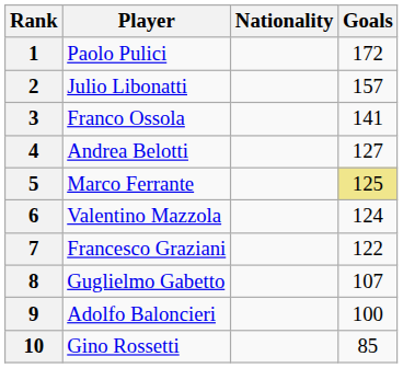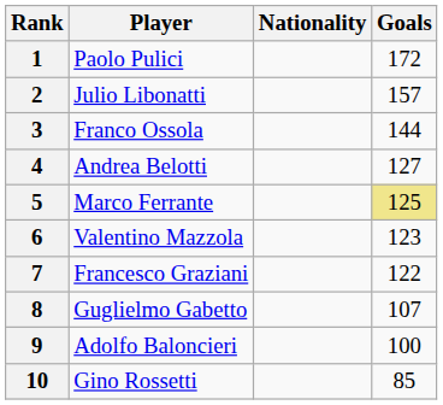 <table class="wikitable" style="text-align:center;">
 <tr>
 <th>Rank</th>
 <th>Player</th>
 <th>Nationality</th>
 <th>Goals</th>
 </tr>
 <tr>
 <th>1</th>
 <td align="left"><a href='#'>Paolo Pulici</a></td>
 <td></td>
 <td>172</td>
 </tr>
 <tr>
 <th>2</th>
 <td align="left"><a href='#'>Julio Libonatti</a></td>
 <td></td>
 <td>157</td>
 </tr>
 <tr>
 <th>3</th>
 <td align="left"><a href='#'>Franco Ossola</a></td>
 <td></td>
-<td>141</td>
+<td>144</td>
 </tr>
 <tr>
 <th>4</th>
 <td align="left"><a href='#'>Andrea Belotti</a></td>
 <td></td>
 <td>127</td>
 </tr>
 <tr>
 <th>5</th>
 <td align="left"><a href='#'>Marco Ferrante</a></td>
 <td></td>
 <td style="background: khaki;">125</td>
 </tr>
 <tr>
 <th>6</th>
 <td align="left"><a href='#'>Valentino Mazzola</a></td>
 <td></td>
-<td>124</td>
+<td>123</td>
 </tr>
 <tr>
 <th>7</th>
 <td align="left"><a href='#'>Francesco Graziani</a></td>
 <td></td>
 <td>122</td>
 </tr>
 <tr>
 <th>8</th>
 <td align="left"><a href='#'>Guglielmo Gabetto</a></td>
 <td></td>
 <td>107</td>
 </tr>
 <tr>
 <th>9</th>
 <td align="left"><a href='#'>Adolfo Baloncieri</a></td>
 <td></td>
 <td>100</td>
 </tr>
 <tr>
 <th>10</th>
 <td align="left"><a href='#'>Gino Rossetti</a></td>
 <td></td>
 <td>85</td>
 </tr>
 </table>
